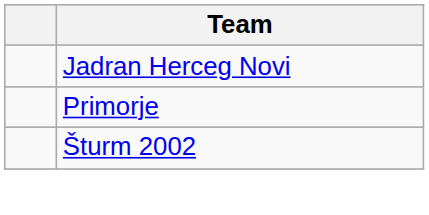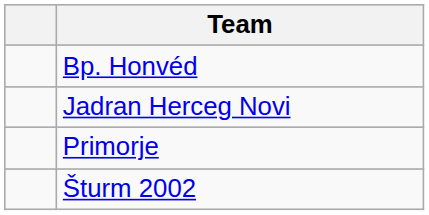 <table class="wikitable" style="text-align:center">
 <tr>
 <th width=25></th>
 <th width=220>Team</th>
+</tr>
+<tr>
+<td></td>
+<td align=left> <a href='#'>Bp. Honvéd</a></td>
 </tr>
 <tr>
 <td></td>
 <td align=left> <a href='#'>Jadran Herceg Novi</a></td>
 </tr>
 <tr>
 <td></td>
 <td align=left> <a href='#'>Primorje</a></td>
 </tr>
 <tr>
 <td></td>
 <td align=left> <a href='#'>Šturm 2002</a></td>
 </tr>
 </table>
